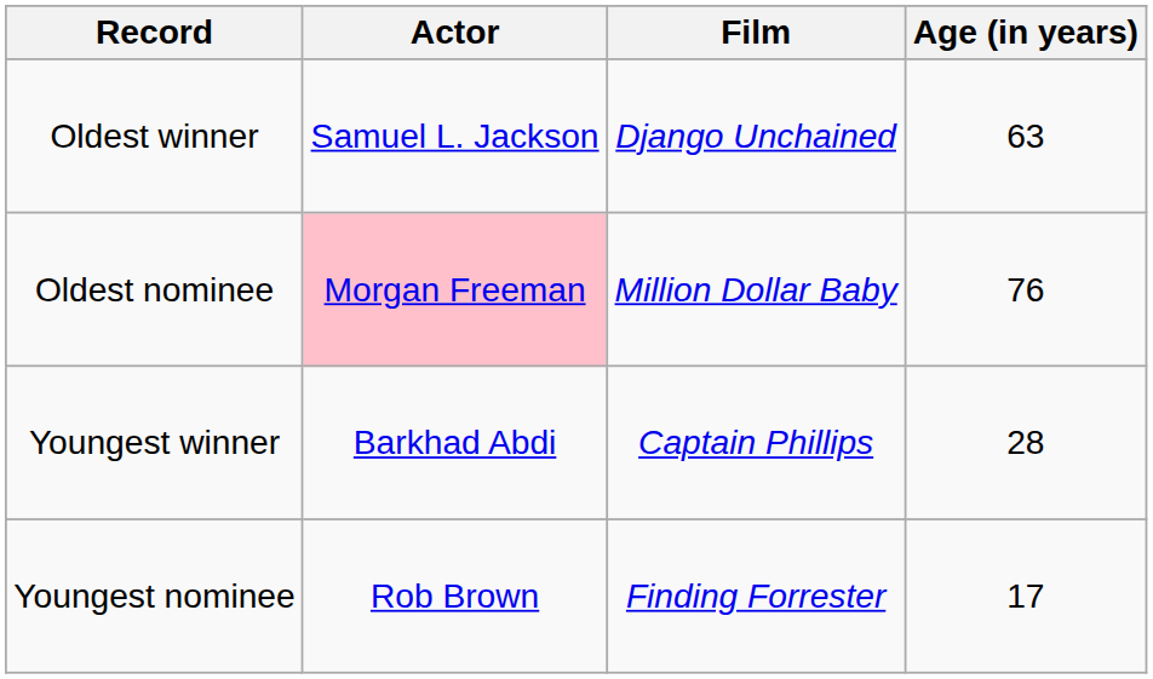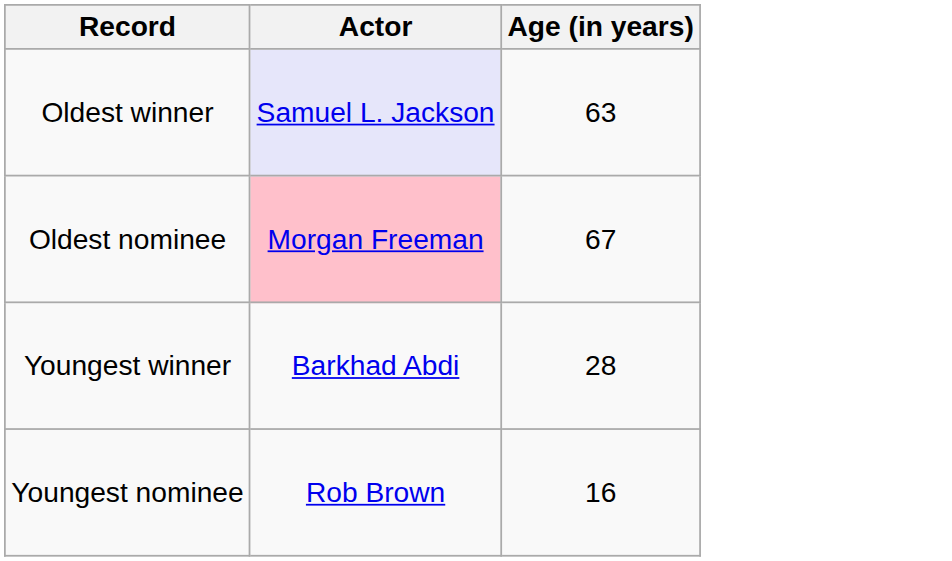 <table class="wikitable sortable plainrowheaders" style="text-align:center;">
 <tr>
 <th scope="col">Record</th>
 <th scope="col">Actor</th>
-<th scope="col">Film</th>
 <th scope="col">Age (in years)</th>
 </tr>
 <tr style="height:4.5em;">
 <td>Oldest winner</td>
-<td><a href='#'>Samuel L. Jackson</a></td>
-<td><em><a href='#'>Django Unchained</a></em></td>
+<td style="background: lavender;"><a href='#'>Samuel L. Jackson</a></td>
 <td>63</td>
 </tr>
 <tr style="height:4.5em;">
 <td>Oldest nominee</td>
 <td style="background: pink;"><a href='#'>Morgan Freeman</a></td>
-<td><em><a href='#'>Million Dollar Baby</a></em></td>
-<td>76</td>
+<td>67</td>
 </tr>
 <tr style="height:4.5em;">
 <td>Youngest winner</td>
 <td><a href='#'>Barkhad Abdi</a></td>
-<td><em><a href='#'>Captain Phillips</a></em></td>
 <td>28</td>
 </tr>
 <tr style="height:4.5em;">
 <td>Youngest nominee</td>
 <td><a href='#'>Rob Brown</a></td>
-<td><em><a href='#'>Finding Forrester</a></em></td>
-<td>17</td>
+<td>16</td>
 </tr>
 </table>
